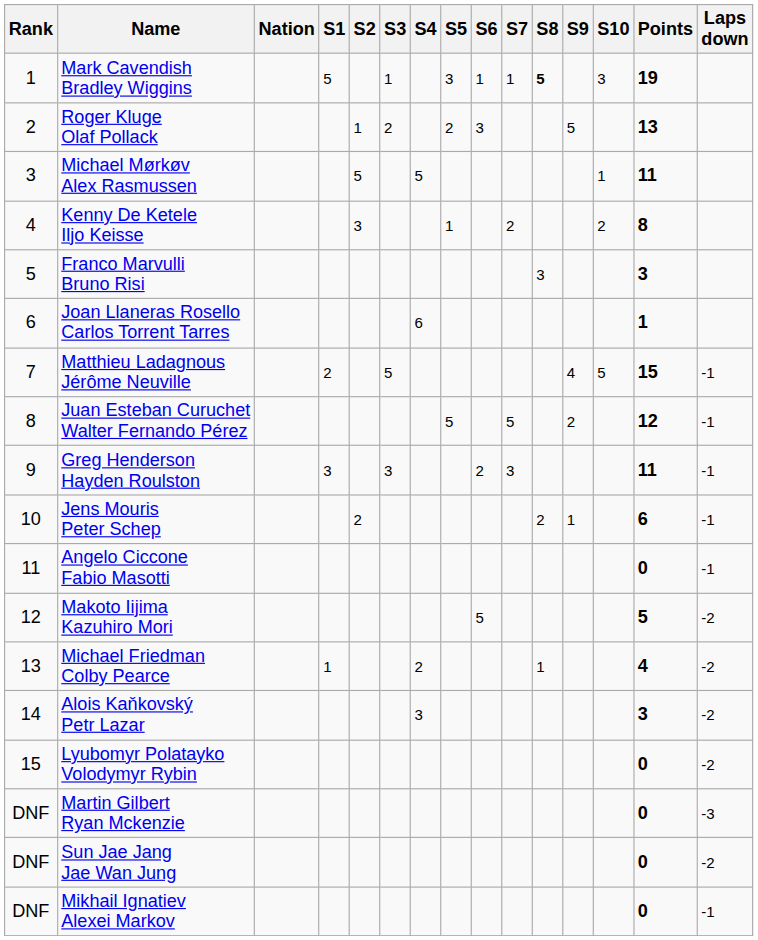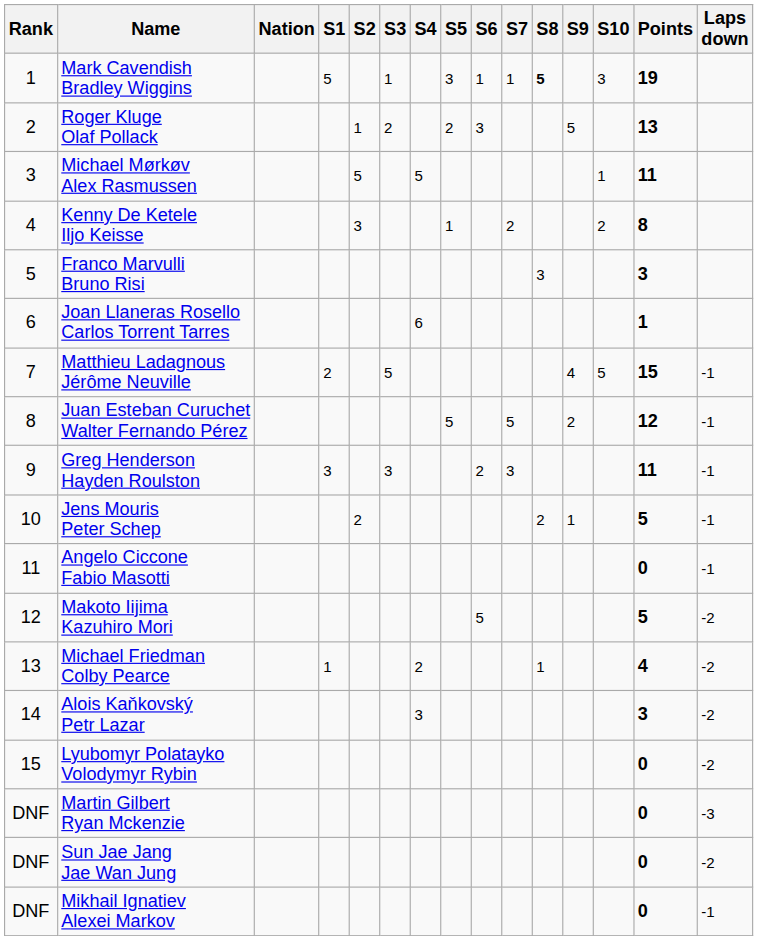 <table class=wikitable sortable style=text-align:center>
 <tr>
 <th>Rank</th>
 <th>Name</th>
 <th>Nation</th>
 <th>S1</th>
 <th>S2</th>
 <th>S3</th>
 <th>S4</th>
 <th>S5</th>
 <th>S6</th>
 <th>S7</th>
 <th>S8</th>
 <th>S9</th>
 <th>S10</th>
 <th>Points</th>
 <th>Laps<br>down</th>
 </tr>
 <tr>
 <td>1</td>
 <td align=left><a href='#'>Mark Cavendish</a><br><a href='#'>Bradley Wiggins</a></td>
 <td align=left></td>
 <td align=left><small>5</small></td>
 <td align=left><small></small></td>
 <td align=left><small>1</small></td>
 <td align=left><small></small></td>
 <td align=left><small>3</small></td>
 <td align=left><small>1</small></td>
 <td align=left><small>1</small></td>
 <td align=left><strong><small>5</small></strong></td>
 <td align=left><small></small></td>
 <td align=left><small>3</small></td>
 <td align=left><strong>19</strong></td>
 <td align=left><small></small></td>
 </tr>
 <tr>
 <td>2</td>
 <td align=left><a href='#'>Roger Kluge</a><br><a href='#'>Olaf Pollack</a></td>
 <td align=left></td>
 <td align=left><small></small></td>
 <td align=left><small>1</small></td>
 <td align=left><small>2</small></td>
 <td align=left><small></small></td>
 <td align=left><small>2</small></td>
 <td align=left><small>3</small></td>
 <td align=left><small></small></td>
 <td align=left><small></small></td>
 <td align=left><small>5</small></td>
 <td align=left><small></small></td>
 <td align=left><strong>13</strong></td>
 <td align=left><small></small></td>
 </tr>
 <tr>
 <td>3</td>
 <td align=left><a href='#'>Michael Mørkøv</a><br><a href='#'>Alex Rasmussen</a></td>
 <td align=left></td>
 <td align=left><small></small></td>
 <td align=left><small>5</small></td>
 <td align=left><small></small></td>
 <td align=left><small>5</small></td>
 <td align=left><small></small></td>
 <td align=left><small></small></td>
 <td align=left><small></small></td>
 <td align=left><small></small></td>
 <td align=left><small></small></td>
 <td align=left><small>1</small></td>
 <td align=left><strong>11</strong></td>
 <td align=left><small></small></td>
 </tr>
 <tr>
 <td>4</td>
 <td align=left><a href='#'>Kenny De Ketele</a><br><a href='#'>Iljo Keisse</a></td>
 <td align=left></td>
 <td align=left><small></small></td>
 <td align=left><small>3</small></td>
 <td align=left><small></small></td>
 <td align=left><small></small></td>
 <td align=left><small>1</small></td>
 <td align=left><small></small></td>
 <td align=left><small>2</small></td>
 <td align=left><small></small></td>
 <td align=left><small></small></td>
 <td align=left><small>2</small></td>
 <td align=left><strong>8</strong></td>
 <td align=left><small></small></td>
 </tr>
 <tr>
 <td>5</td>
 <td align=left><a href='#'>Franco Marvulli</a><br><a href='#'>Bruno Risi</a></td>
 <td align=left></td>
 <td align=left><small></small></td>
 <td align=left><small></small></td>
 <td align=left><small></small></td>
 <td align=left><small></small></td>
 <td align=left><small></small></td>
 <td align=left><small></small></td>
 <td align=left><small></small></td>
 <td align=left><small>3</small></td>
 <td align=left><small></small></td>
 <td align=left><small></small></td>
 <td align=left><strong>3</strong></td>
 <td align=left><small></small></td>
 </tr>
 <tr>
 <td>6</td>
 <td align=left><a href='#'>Joan Llaneras Rosello</a><br><a href='#'>Carlos Torrent Tarres</a></td>
 <td align=left></td>
 <td align=left><small></small></td>
 <td align=left><small></small></td>
 <td align=left><small></small></td>
 <td align=left><small>6</small></td>
 <td align=left><small></small></td>
 <td align=left><small></small></td>
 <td align=left><small></small></td>
 <td align=left><small></small></td>
 <td align=left><small></small></td>
 <td align=left><small></small></td>
 <td align=left><strong>1</strong></td>
 <td align=left><small></small></td>
 </tr>
 <tr>
 <td>7</td>
 <td align=left><a href='#'>Matthieu Ladagnous</a><br><a href='#'>Jérôme Neuville</a></td>
 <td align=left></td>
 <td align=left><small>2</small></td>
 <td align=left><small></small></td>
 <td align=left><small>5</small></td>
 <td align=left><small></small></td>
 <td align=left><small></small></td>
 <td align=left><small></small></td>
 <td align=left><small></small></td>
 <td align=left><small></small></td>
 <td align=left><small>4</small></td>
 <td align=left><small>5</small></td>
 <td align=left><strong>15</strong></td>
 <td align=left><small>-1</small></td>
 </tr>
 <tr>
 <td>8</td>
 <td align=left><a href='#'>Juan Esteban Curuchet</a><br><a href='#'>Walter Fernando Pérez</a></td>
 <td align=left></td>
 <td align=left><small></small></td>
 <td align=left><small></small></td>
 <td align=left><small></small></td>
 <td align=left><small></small></td>
 <td align=left><small>5</small></td>
 <td align=left><small></small></td>
 <td align=left><small>5</small></td>
 <td align=left><small></small></td>
 <td align=left><small>2</small></td>
 <td align=left><small></small></td>
 <td align=left><strong>12</strong></td>
 <td align=left><small>-1</small></td>
 </tr>
 <tr>
 <td>9</td>
 <td align=left><a href='#'>Greg Henderson</a><br><a href='#'>Hayden Roulston</a></td>
 <td align=left></td>
 <td align=left><small>3</small></td>
 <td align=left><small></small></td>
 <td align=left><small>3</small></td>
 <td align=left><small></small></td>
 <td align=left><small></small></td>
 <td align=left><small>2</small></td>
 <td align=left><small>3</small></td>
 <td align=left><small></small></td>
 <td align=left><small></small></td>
 <td align=left><small></small></td>
 <td align=left><strong>11</strong></td>
 <td align=left><small>-1</small></td>
 </tr>
 <tr>
 <td>10</td>
 <td align=left><a href='#'>Jens Mouris</a><br><a href='#'>Peter Schep</a></td>
 <td align=left></td>
 <td align=left><small></small></td>
 <td align=left><small>2</small></td>
 <td align=left><small></small></td>
 <td align=left><small></small></td>
 <td align=left><small></small></td>
 <td align=left><small></small></td>
 <td align=left><small></small></td>
 <td align=left><small>2</small></td>
 <td align=left><small>1</small></td>
 <td align=left><small></small></td>
-<td align=left><strong>6</strong></td>
+<td align=left><strong>5</strong></td>
 <td align=left><small>-1</small></td>
 </tr>
 <tr>
 <td>11</td>
 <td align=left><a href='#'>Angelo Ciccone</a><br><a href='#'>Fabio Masotti</a></td>
 <td align=left></td>
 <td align=left><small></small></td>
 <td align=left><small></small></td>
 <td align=left><small></small></td>
 <td align=left><small></small></td>
 <td align=left><small></small></td>
 <td align=left><small></small></td>
 <td align=left><small></small></td>
 <td align=left><small></small></td>
 <td align=left><small></small></td>
 <td align=left><small></small></td>
 <td align=left><strong>0</strong></td>
 <td align=left><small>-1</small></td>
 </tr>
 <tr>
 <td>12</td>
 <td align=left><a href='#'>Makoto Iijima</a><br><a href='#'>Kazuhiro Mori</a></td>
 <td align=left></td>
 <td align=left><small></small></td>
 <td align=left><small></small></td>
 <td align=left><small></small></td>
 <td align=left><small></small></td>
 <td align=left><small></small></td>
 <td align=left><small>5</small></td>
 <td align=left><small></small></td>
 <td align=left><small></small></td>
 <td align=left><small></small></td>
 <td align=left><small></small></td>
 <td align=left><strong>5</strong></td>
 <td align=left><small>-2</small></td>
 </tr>
 <tr>
 <td>13</td>
 <td align=left><a href='#'>Michael Friedman</a><br><a href='#'>Colby Pearce</a></td>
 <td align=left></td>
 <td align=left><small>1</small></td>
 <td align=left><small></small></td>
 <td align=left><small></small></td>
 <td align=left><small>2</small></td>
 <td align=left><small></small></td>
 <td align=left><small></small></td>
 <td align=left><small></small></td>
 <td align=left><small>1</small></td>
 <td align=left><small></small></td>
 <td align=left><small></small></td>
 <td align=left><strong>4</strong></td>
 <td align=left><small>-2</small></td>
 </tr>
 <tr>
 <td>14</td>
 <td align=left><a href='#'>Alois Kaňkovský</a><br><a href='#'>Petr Lazar</a></td>
 <td align=left></td>
 <td align=left><small></small></td>
 <td align=left><small></small></td>
 <td align=left><small></small></td>
 <td align=left><small>3</small></td>
 <td align=left><small></small></td>
 <td align=left><small></small></td>
 <td align=left><small></small></td>
 <td align=left><small></small></td>
 <td align=left><small></small></td>
 <td align=left><small></small></td>
 <td align=left><strong>3</strong></td>
 <td align=left><small>-2</small></td>
 </tr>
 <tr>
 <td>15</td>
 <td align=left><a href='#'>Lyubomyr Polatayko</a><br><a href='#'>Volodymyr Rybin</a></td>
 <td align=left></td>
 <td align=left><small></small></td>
 <td align=left><small></small></td>
 <td align=left><small></small></td>
 <td align=left><small></small></td>
 <td align=left><small></small></td>
 <td align=left><small></small></td>
 <td align=left><small></small></td>
 <td align=left><small></small></td>
 <td align=left><small></small></td>
 <td align=left><small></small></td>
 <td align=left><strong>0</strong></td>
 <td align=left><small>-2</small></td>
 </tr>
 <tr>
 <td>DNF</td>
 <td align=left><a href='#'>Martin Gilbert</a><br><a href='#'>Ryan Mckenzie</a></td>
 <td align=left></td>
 <td align=left><small></small></td>
 <td align=left><small></small></td>
 <td align=left><small></small></td>
 <td align=left><small></small></td>
 <td align=left><small></small></td>
 <td align=left><small></small></td>
 <td align=left><small></small></td>
 <td align=left><small></small></td>
 <td align=left><small></small></td>
 <td align=left><small></small></td>
 <td align=left><strong>0</strong></td>
 <td align=left><small>-3</small></td>
 </tr>
 <tr>
 <td>DNF</td>
 <td align=left><a href='#'>Sun Jae Jang</a><br><a href='#'>Jae Wan Jung</a></td>
 <td align=left></td>
 <td align=left><small></small></td>
 <td align=left><small></small></td>
 <td align=left><small></small></td>
 <td align=left><small></small></td>
 <td align=left><small></small></td>
 <td align=left><small></small></td>
 <td align=left><small></small></td>
 <td align=left><small></small></td>
 <td align=left><small></small></td>
 <td align=left><small></small></td>
 <td align=left><strong>0</strong></td>
 <td align=left><small>-2</small></td>
 </tr>
 <tr>
 <td>DNF</td>
 <td align=left><a href='#'>Mikhail Ignatiev</a><br><a href='#'>Alexei Markov</a></td>
 <td align=left></td>
 <td align=left><small></small></td>
 <td align=left><small></small></td>
 <td align=left><small></small></td>
 <td align=left><small></small></td>
 <td align=left><small></small></td>
 <td align=left><small></small></td>
 <td align=left><small></small></td>
 <td align=left><small></small></td>
 <td align=left><small></small></td>
 <td align=left><small></small></td>
 <td align=left><strong>0</strong></td>
 <td align=left><small>-1</small></td>
 </tr>
 </table>
